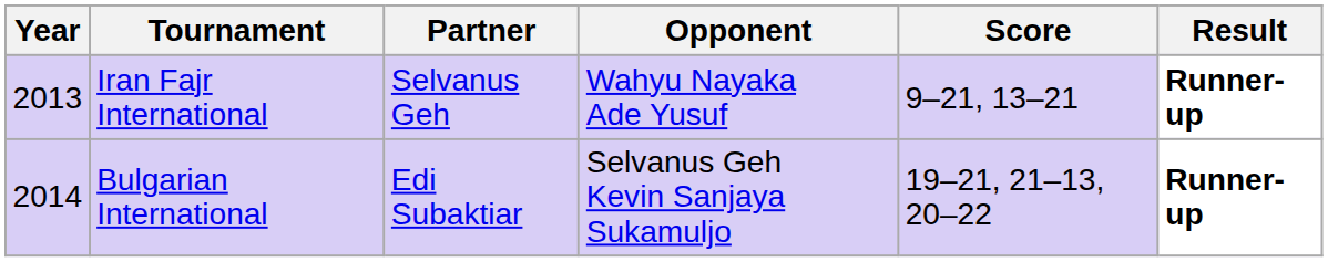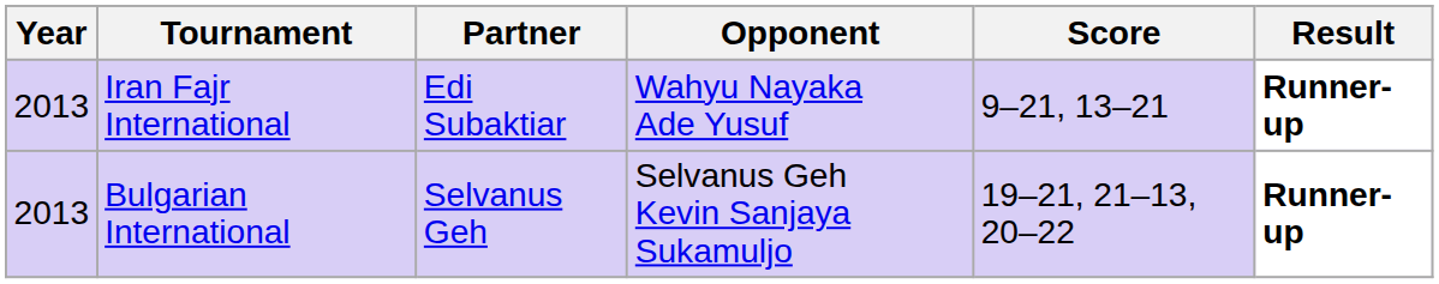 <table class="sortable wikitable" style="font-size: 90%;">
 <tr>
 <th>Year</th>
 <th>Tournament</th>
 <th>Partner</th>
 <th>Opponent</th>
 <th>Score</th>
 <th>Result</th>
 </tr>
 <tr style="background:#D8CEF6">
 <td align="center">2013</td>
 <td align="left"><a href='#'>Iran Fajr International</a></td>
-<td align="left"> <a href='#'>Selvanus Geh</a></td>
+<td align="left"> <a href='#'>Edi Subaktiar</a></td>
 <td align="left"> <a href='#'>Wahyu Nayaka</a><br> <a href='#'>Ade Yusuf</a></td>
 <td align="left">9–21, 13–21</td>
 <td style="text-align:left; background:white"> <strong>Runner-up</strong></td>
 </tr>
 <tr style="background:#D8CEF6">
-<td align="center">2014</td>
+<td align="center">2013</td>
 <td align="left"><a href='#'>Bulgarian International</a></td>
-<td align="left"> <a href='#'>Edi Subaktiar</a></td>
+<td align="left"> <a href='#'>Selvanus Geh</a></td>
 <td align="left"> Selvanus Geh<br> <a href='#'>Kevin Sanjaya Sukamuljo</a></td>
 <td align="left">19–21, 21–13, 20–22</td>
 <td style="text-align:left; background:white"> <strong>Runner-up</strong></td>
 </tr>
 </table>
